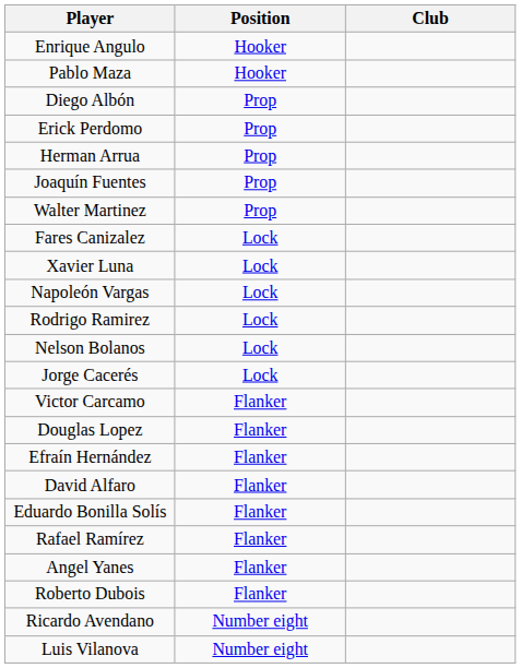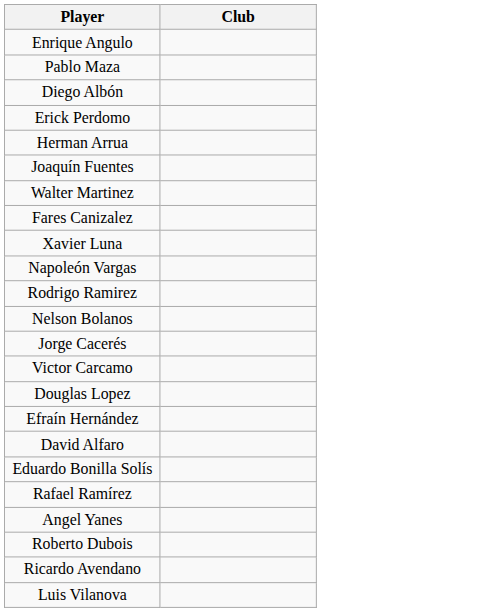 <table class="wikitable" style="text-align:center">
 <tr>
 <th style="width:150px">Player</th>
-<th style="width:150px">Position</th>
 <th style="width:150px">Club</th>
 </tr>
 <tr>
 <td>Enrique Angulo</td>
-<td><a href='#'>Hooker</a></td>
 <td></td>
 </tr>
 <tr>
 <td>Pablo Maza</td>
-<td><a href='#'>Hooker</a></td>
 <td></td>
 </tr>
 <tr>
 <td>Diego Albón</td>
-<td><a href='#'>Prop</a></td>
 <td></td>
 </tr>
 <tr>
 <td>Erick Perdomo</td>
-<td><a href='#'>Prop</a></td>
 <td></td>
 </tr>
 <tr>
 <td>Herman Arrua</td>
-<td><a href='#'>Prop</a></td>
 <td></td>
 </tr>
 <tr>
 <td>Joaquín Fuentes</td>
-<td><a href='#'>Prop</a></td>
 <td></td>
 </tr>
 <tr>
 <td>Walter Martinez</td>
-<td><a href='#'>Prop</a></td>
 <td></td>
 </tr>
 <tr>
 <td>Fares Canizalez</td>
-<td><a href='#'>Lock</a></td>
 <td></td>
 </tr>
 <tr>
 <td>Xavier Luna</td>
-<td><a href='#'>Lock</a></td>
 <td></td>
 </tr>
 <tr>
 <td>Napoleón Vargas</td>
-<td><a href='#'>Lock</a></td>
 <td></td>
 </tr>
 <tr>
 <td>Rodrigo Ramirez</td>
-<td><a href='#'>Lock</a></td>
 <td></td>
 </tr>
 <tr>
 <td>Nelson Bolanos</td>
-<td><a href='#'>Lock</a></td>
 <td></td>
 </tr>
 <tr>
 <td>Jorge Cacerés</td>
-<td><a href='#'>Lock</a></td>
 <td></td>
 </tr>
 <tr>
 <td>Victor Carcamo</td>
-<td><a href='#'>Flanker</a></td>
 <td></td>
 </tr>
 <tr>
 <td>Douglas Lopez</td>
-<td><a href='#'>Flanker</a></td>
 <td></td>
 </tr>
 <tr>
 <td>Efraín Hernández</td>
-<td><a href='#'>Flanker</a></td>
 <td></td>
 </tr>
 <tr>
 <td>David Alfaro</td>
-<td><a href='#'>Flanker</a></td>
 <td></td>
 </tr>
 <tr>
 <td>Eduardo Bonilla Solís</td>
-<td><a href='#'>Flanker</a></td>
 <td></td>
 </tr>
 <tr>
 <td>Rafael Ramírez</td>
-<td><a href='#'>Flanker</a></td>
 <td></td>
 </tr>
 <tr>
 <td>Angel Yanes</td>
-<td><a href='#'>Flanker</a></td>
 <td></td>
 </tr>
 <tr>
 <td>Roberto Dubois</td>
-<td><a href='#'>Flanker</a></td>
 <td></td>
 </tr>
 <tr>
 <td>Ricardo Avendano</td>
-<td><a href='#'>Number eight</a></td>
 <td></td>
 </tr>
 <tr>
 <td>Luis Vilanova</td>
-<td><a href='#'>Number eight</a></td>
 <td></td>
 </tr>
 </table>
